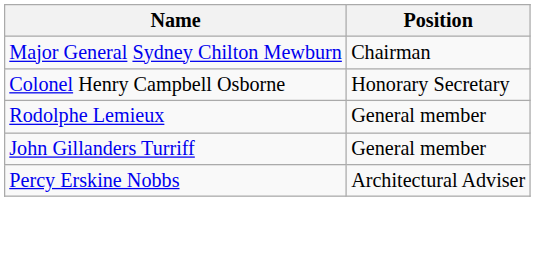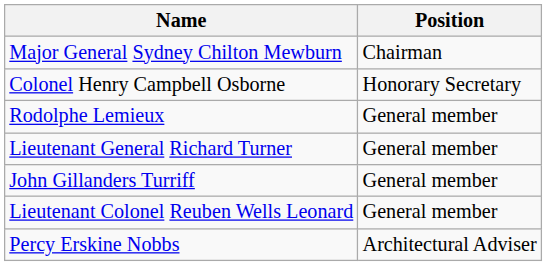 <table class="wikitable">
 <tr>
 <th>Name</th>
 <th>Position</th>
 </tr>
 <tr>
 <td><a href='#'>Major General</a> <a href='#'>Sydney Chilton Mewburn</a></td>
 <td>Chairman</td>
 </tr>
 <tr>
 <td><a href='#'>Colonel</a> Henry Campbell Osborne</td>
 <td>Honorary Secretary</td>
 </tr>
 <tr>
 <td><a href='#'>Rodolphe Lemieux</a></td>
 <td>General member</td>
 </tr>
 <tr>
+<td><a href='#'>Lieutenant General</a> <a href='#'>Richard Turner</a></td>
+<td>General member</td>
+</tr>
+<tr>
 <td><a href='#'>John Gillanders Turriff</a></td>
+<td>General member</td>
+</tr>
+<tr>
+<td><a href='#'>Lieutenant Colonel</a> <a href='#'>Reuben Wells Leonard</a></td>
 <td>General member</td>
 </tr>
 <tr>
 <td><a href='#'>Percy Erskine Nobbs</a></td>
 <td>Architectural Adviser</td>
 </tr>
 </table>
